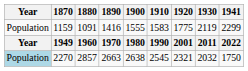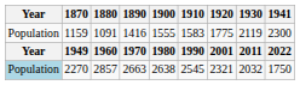 <table class="wikitable">
 <tr>
 <th>Year</th>
 <th>1870</th>
 <th>1880</th>
 <th>1890</th>
 <th>1900</th>
 <th>1910</th>
 <th>1920</th>
 <th>1930</th>
 <th>1941</th>
 </tr>
 <tr>
 <td>Population</td>
 <td>1159</td>
 <td>1091</td>
 <td>1416</td>
 <td>1555</td>
 <td>1583</td>
 <td>1775</td>
 <td>2119</td>
-<td>2299</td>
+<td>2300</td>
 </tr>
 <tr>
 <th>Year</th>
 <th>1949</th>
 <th>1960</th>
 <th>1970</th>
 <th>1980</th>
 <th>1990</th>
 <th>2001</th>
 <th>2011</th>
 <th>2022</th>
 </tr>
 <tr>
 <td style="background: lightblue;">Population</td>
 <td>2270</td>
 <td>2857</td>
 <td>2663</td>
 <td>2638</td>
 <td>2545</td>
 <td>2321</td>
 <td>2032</td>
 <td>1750</td>
 </tr>
 </table>
